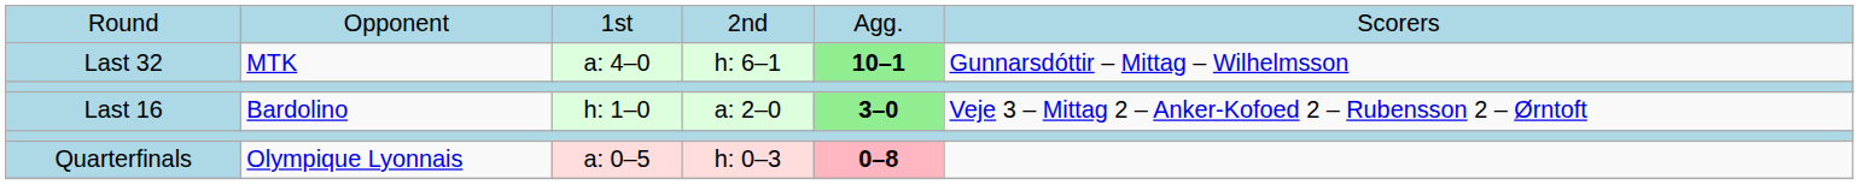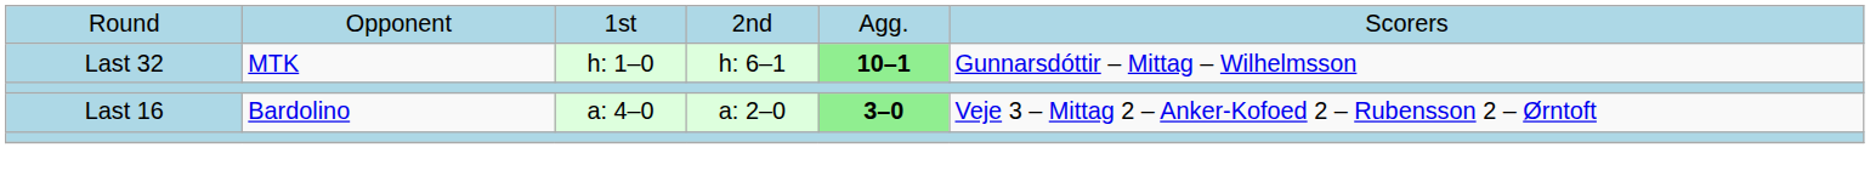 <table class="wikitable" style="text-align:center">
 <tr bgcolor=lightblue>
 <td width=150px>Round</td>
 <td width=200px>Opponent</td>
 <td width=80px>1st</td>
 <td width=80px>2nd</td>
 <td width=80px>Agg.</td>
 <td width=600px>Scorers</td>
 </tr>
 <tr>
 <td bgcolor=lightblue>Last 32</td>
 <td align=left> <a href='#'>MTK</a></td>
-<td bgcolor="#ddffdd">a: 4–0</td>
+<td bgcolor="#ddffdd">h: 1–0</td>
 <td bgcolor="#ddffdd">h: 6–1</td>
 <td bgcolor=lightgreen><strong>10–1</strong></td>
 <td align=left><a href='#'>Gunnarsdóttir</a> – <a href='#'>Mittag</a> – <a href='#'>Wilhelmsson</a></td>
 </tr>
 <tr bgcolor=lightblue>
 <td colspan=6></td>
 </tr>
 <tr>
 <td bgcolor=lightblue>Last 16</td>
 <td align=left> <a href='#'>Bardolino</a></td>
-<td bgcolor="#ddffdd">h: 1–0</td>
+<td bgcolor="#ddffdd">a: 4–0</td>
 <td bgcolor="#ddffdd">a: 2–0</td>
 <td bgcolor=lightgreen><strong>3–0</strong></td>
 <td align=left><a href='#'>Veje</a> 3 – <a href='#'>Mittag</a> 2 – <a href='#'>Anker-Kofoed</a> 2 – <a href='#'>Rubensson</a> 2 – <a href='#'>Ørntoft</a></td>
 </tr>
 <tr bgcolor=lightblue>
 <td colspan=6></td>
 </tr>
 <tr>
-<td bgcolor=lightblue>Quarterfinals</td>
-<td align=left> <a href='#'>Olympique Lyonnais</a></td>
-<td bgcolor="#ffdddd">a: 0–5</td>
-<td bgcolor="#ffdddd">h: 0–3</td>
-<td bgcolor=lightpink><strong>0–8</strong></td>
-<td></td>
-</tr>
-<tr>
 </tr>
 </table>
